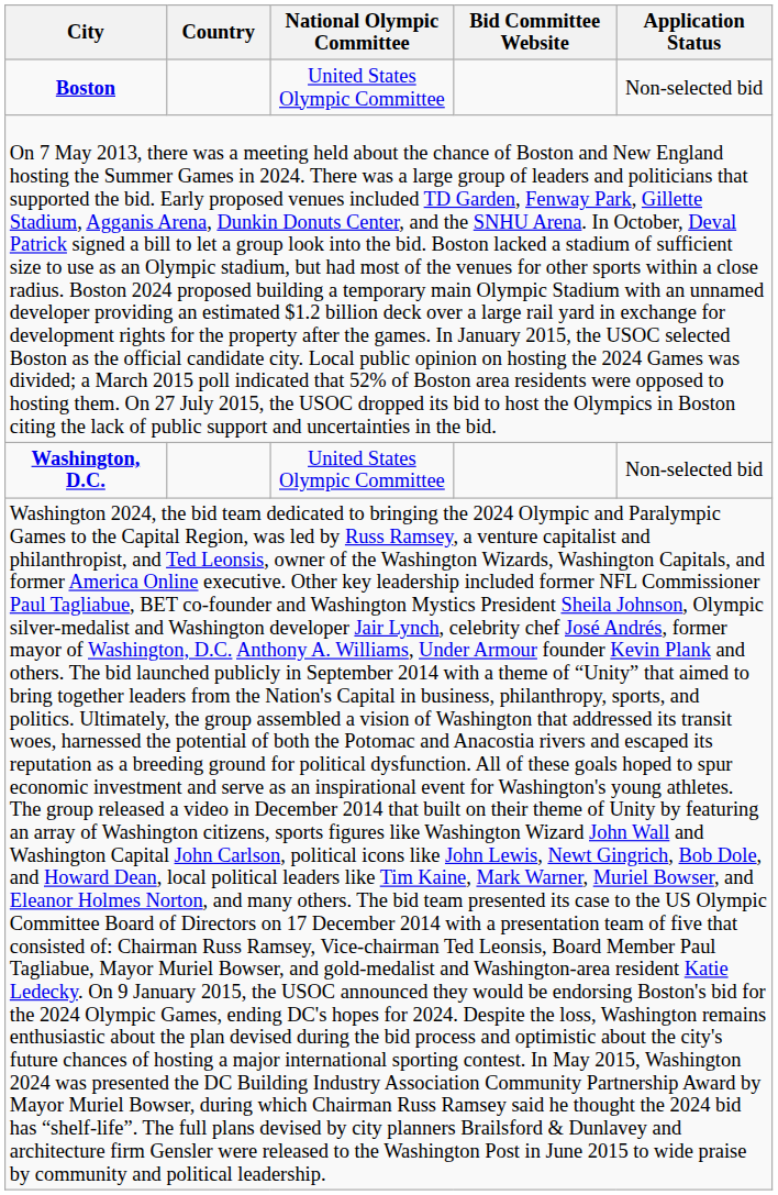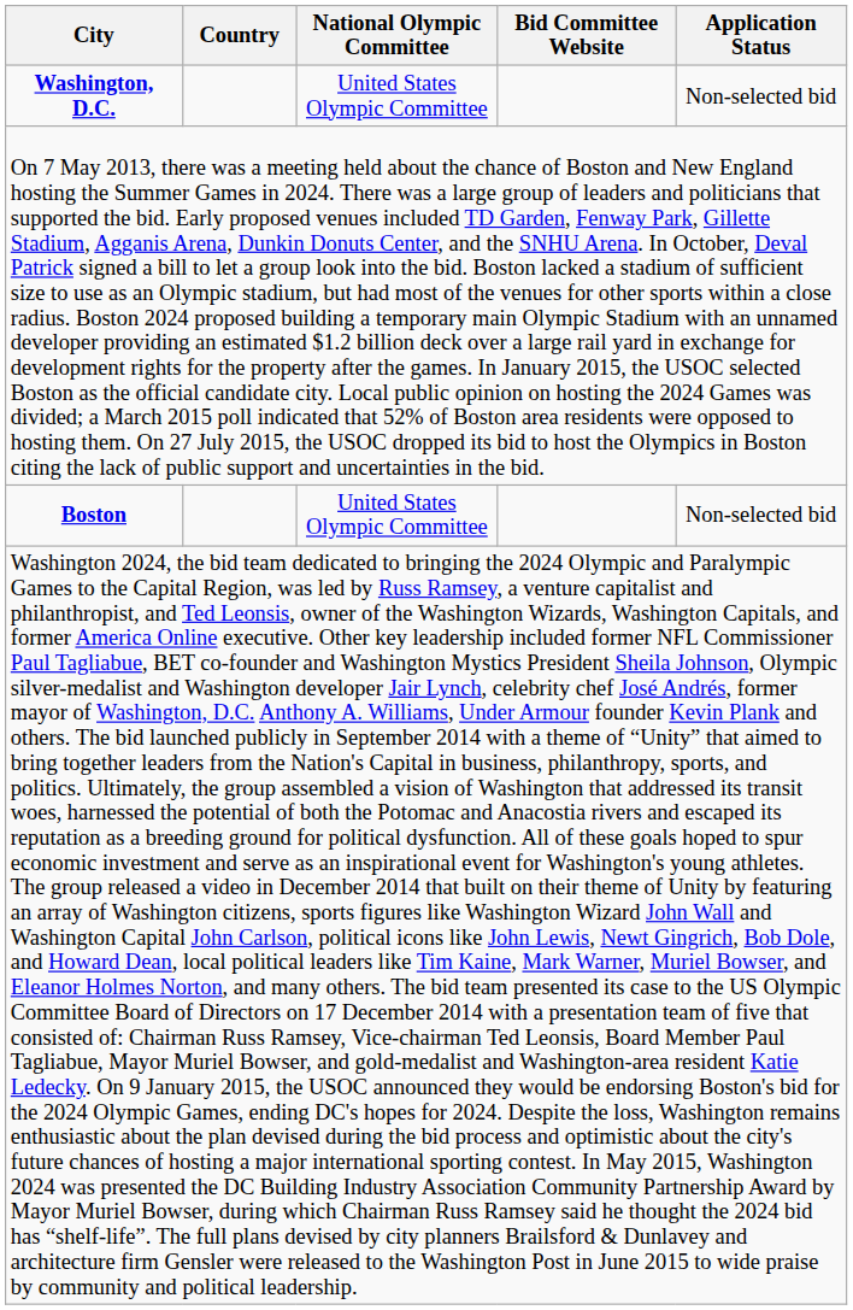 <table class="wikitable" style="text-align: center;">
 <tr>
 <th scope="col">City</th>
 <th scope="col">Country</th>
 <th scope="col">National Olympic Committee</th>
 <th scope="col">Bid Committee Website</th>
 <th scope="col">Application Status</th>
 </tr>
 <tr>
-<td><strong><a href='#'>Boston</a></strong></td>
+<td><strong><a href='#'>Washington, D.C.</a></strong></td>
 <td style="text-align: left;"></td>
 <td><a href='#'>United States Olympic Committee</a></td>
 <td></td>
 <td>Non-selected bid</td>
 </tr>
 <tr>
 <td colspan="5" style="text-align: left;"><br>On 7 May 2013, there was a meeting held about the chance of Boston and New England hosting the Summer Games in 2024. There was a large group of leaders and politicians that supported the bid. Early proposed venues included <a href='#'>TD Garden</a>, <a href='#'>Fenway Park</a>, <a href='#'>Gillette Stadium</a>, <a href='#'>Agganis Arena</a>, <a href='#'>Dunkin Donuts Center</a>, and the <a href='#'>SNHU Arena</a>. In October, <a href='#'>Deval Patrick</a> signed a bill to let a group look into the bid. Boston lacked a stadium of sufficient size to use as an Olympic stadium, but had most of the venues for other sports within a close radius.  Boston 2024 proposed building a temporary main Olympic Stadium with an unnamed developer providing an estimated $1.2 billion deck over a large rail yard in exchange for development rights for the property after the games. In January 2015, the USOC selected Boston as the official candidate city. Local public opinion on hosting the 2024 Games was divided; a March 2015 poll indicated that 52% of Boston area residents were opposed to hosting them.  On 27 July 2015, the USOC dropped its bid to host the Olympics in Boston citing the lack of public support and uncertainties in the bid.</td>
 </tr>
 <tr>
-<td><strong><a href='#'>Washington, D.C.</a></strong></td>
+<td><strong><a href='#'>Boston</a></strong></td>
 <td style="text-align: left;"></td>
 <td><a href='#'>United States Olympic Committee</a></td>
 <td></td>
 <td>Non-selected bid</td>
 </tr>
 <tr>
 <td colspan="5" style="text-align: left;">Washington 2024, the bid team dedicated to bringing the 2024 Olympic and Paralympic Games to the Capital Region, was led by <a href='#'>Russ Ramsey</a>, a venture capitalist and philanthropist, and <a href='#'>Ted Leonsis</a>, owner of the Washington Wizards, Washington Capitals, and former <a href='#'>America Online</a> executive. Other key leadership included former NFL Commissioner <a href='#'>Paul Tagliabue</a>, BET co-founder and Washington Mystics President <a href='#'>Sheila Johnson</a>, Olympic silver-medalist and Washington developer <a href='#'>Jair Lynch</a>, celebrity chef <a href='#'>José Andrés</a>, former mayor of <a href='#'>Washington, D.C.</a> <a href='#'>Anthony A. Williams</a>, <a href='#'>Under Armour</a> founder <a href='#'>Kevin Plank</a> and others. The bid launched publicly in September 2014 with a theme of “Unity” that aimed to bring together leaders from the Nation's Capital in business, philanthropy, sports, and politics. Ultimately, the group assembled a vision of Washington that addressed its transit woes, harnessed the potential of both the Potomac and Anacostia rivers and escaped its reputation as a breeding ground for political dysfunction. All of these goals hoped to spur economic investment and serve as an inspirational event for Washington's young athletes. The group released a video in December 2014 that built on their theme of Unity by featuring an array of Washington citizens, sports figures like Washington Wizard <a href='#'>John Wall</a> and Washington Capital <a href='#'>John Carlson</a>, political icons like <a href='#'>John Lewis</a>, <a href='#'>Newt Gingrich</a>, <a href='#'>Bob Dole</a>, and <a href='#'>Howard Dean</a>, local political leaders like <a href='#'>Tim Kaine</a>, <a href='#'>Mark Warner</a>, <a href='#'>Muriel Bowser</a>, and <a href='#'>Eleanor Holmes Norton</a>, and many others. The bid team presented its case to the US Olympic Committee Board of Directors on 17 December 2014 with a presentation team of five that consisted of: Chairman Russ Ramsey, Vice-chairman Ted Leonsis, Board Member Paul Tagliabue, Mayor Muriel Bowser, and gold-medalist and Washington-area resident <a href='#'>Katie Ledecky</a>. On 9 January 2015, the USOC announced they would be endorsing Boston's bid for the 2024 Olympic Games, ending DC's hopes for 2024. Despite the loss, Washington remains enthusiastic about the plan devised during the bid process and optimistic about the city's future chances of hosting a major international sporting contest. In May 2015, Washington 2024 was presented the DC Building Industry Association Community Partnership Award by Mayor Muriel Bowser, during which Chairman Russ Ramsey said he thought the 2024 bid has “shelf-life”. The full plans devised by city planners Brailsford & Dunlavey and architecture firm Gensler were released to the Washington Post in June 2015 to wide praise by community and political leadership.</td>
 </tr>
 </table>
